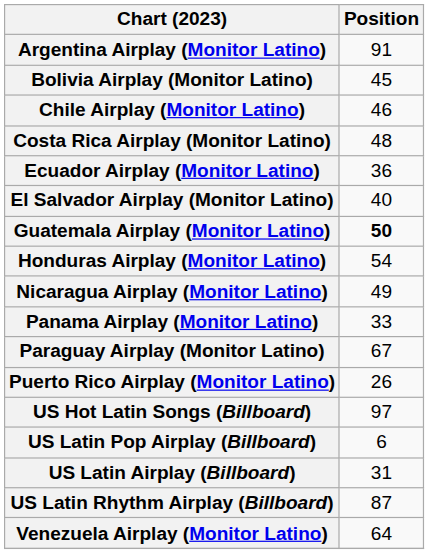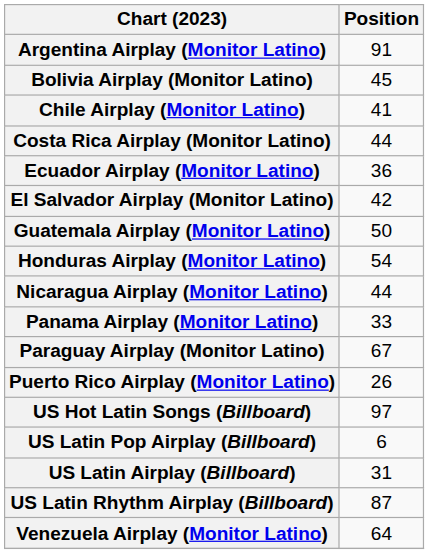 <table class="wikitable sortable plainrowheaders" style="text-align:center">
 <tr>
 <th scope="col">Chart (2023)</th>
 <th scope="col">Position</th>
 </tr>
 <tr>
 <th scope="row">Argentina Airplay (<a href='#'>Monitor Latino</a>)</th>
 <td>91</td>
 </tr>
 <tr>
 <th scope="row">Bolivia Airplay (Monitor Latino)</th>
 <td>45</td>
 </tr>
 <tr>
 <th scope="row">Chile Airplay (<a href='#'>Monitor Latino</a>)</th>
-<td>46</td>
+<td>41</td>
 </tr>
 <tr>
 <th scope="row">Costa Rica Airplay (Monitor Latino)</th>
-<td>48</td>
+<td>44</td>
 </tr>
 <tr>
 <th scope="row">Ecuador Airplay (<a href='#'>Monitor Latino</a>)</th>
 <td>36</td>
 </tr>
 <tr>
 <th scope="row">El Salvador Airplay (Monitor Latino)</th>
-<td>40</td>
+<td>42</td>
 </tr>
 <tr>
 <th scope="row">Guatemala Airplay (<a href='#'>Monitor Latino</a>)</th>
-<td><strong>50</strong></td>
+<td>50</td>
 </tr>
 <tr>
 <th scope="row">Honduras Airplay (<a href='#'>Monitor Latino</a>)</th>
 <td>54</td>
 </tr>
 <tr>
 <th scope="row">Nicaragua Airplay (<a href='#'>Monitor Latino</a>)</th>
-<td>49</td>
+<td>44</td>
 </tr>
 <tr>
 <th scope="row">Panama Airplay (<a href='#'>Monitor Latino</a>)</th>
 <td>33</td>
 </tr>
 <tr>
 <th scope="row">Paraguay Airplay (Monitor Latino)</th>
 <td>67</td>
 </tr>
 <tr>
 <th scope="row">Puerto Rico Airplay (<a href='#'>Monitor Latino</a>)</th>
 <td>26</td>
 </tr>
 <tr>
 <th scope="row">US Hot Latin Songs (<em>Billboard</em>)</th>
 <td>97</td>
 </tr>
 <tr>
 <th scope="row">US Latin Pop Airplay (<em>Billboard</em>)</th>
 <td>6</td>
 </tr>
 <tr>
 <th scope="row">US Latin Airplay (<em>Billboard</em>)</th>
 <td>31</td>
 </tr>
 <tr>
 <th scope="row">US Latin Rhythm Airplay (<em>Billboard</em>)</th>
 <td>87</td>
 </tr>
 <tr>
 <th scope="row">Venezuela Airplay (<a href='#'>Monitor Latino</a>)</th>
 <td>64</td>
 </tr>
 <tr>
 </tr>
 </table>
